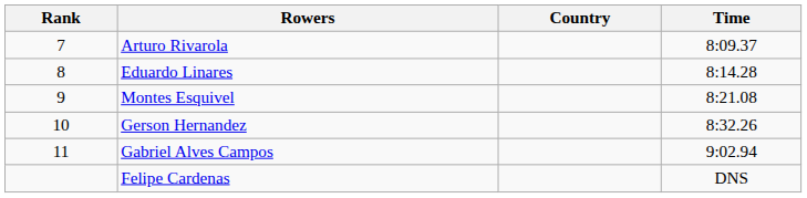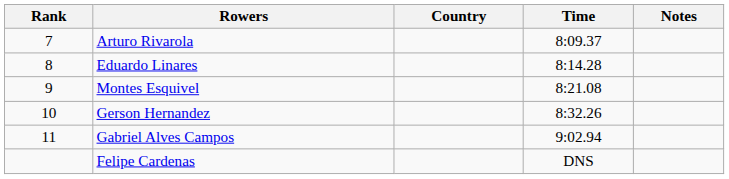 <table class="wikitable" width=60% style="text-align:center">
 <tr>
 <th>Rank</th>
 <th>Rowers</th>
 <th>Country</th>
 <th>Time</th>
+<th>Notes</th>
 </tr>
 <tr>
 <td>7</td>
 <td align=left><a href='#'>Arturo Rivarola</a></td>
 <td align=left></td>
 <td>8:09.37</td>
+<td></td>
 </tr>
 <tr>
 <td>8</td>
 <td align=left><a href='#'>Eduardo Linares</a></td>
 <td align=left></td>
 <td>8:14.28</td>
+<td></td>
 </tr>
 <tr>
 <td>9</td>
 <td align=left><a href='#'>Montes Esquivel</a></td>
 <td align=left></td>
 <td>8:21.08</td>
+<td></td>
 </tr>
 <tr>
 <td>10</td>
 <td align=left><a href='#'>Gerson Hernandez</a></td>
 <td align=left></td>
 <td>8:32.26</td>
+<td></td>
 </tr>
 <tr>
 <td>11</td>
 <td align=left><a href='#'>Gabriel Alves Campos</a></td>
 <td align=left></td>
 <td>9:02.94</td>
+<td></td>
 </tr>
 <tr>
 <td></td>
 <td align=left><a href='#'>Felipe Cardenas</a></td>
 <td align=left></td>
 <td>DNS</td>
+<td></td>
 </tr>
 </table>
